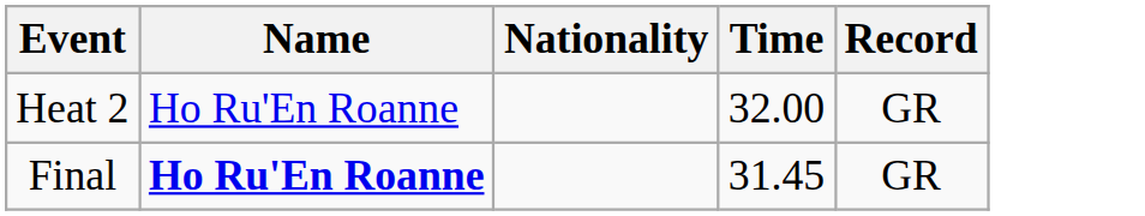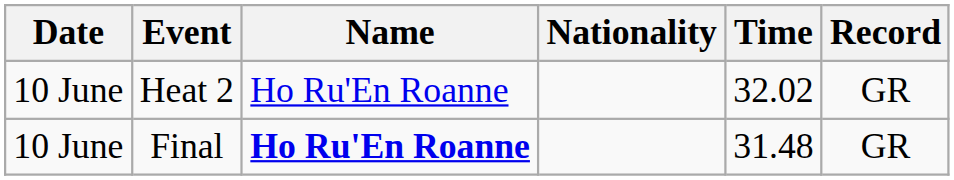 <table class="wikitable" style="text-align:center;">
 <tr>
+<th>Date</th>
 <th>Event</th>
 <th>Name</th>
 <th>Nationality</th>
 <th>Time</th>
 <th>Record</th>
 </tr>
 <tr>
+<td>10 June</td>
 <td>Heat 2</td>
 <td align=left><a href='#'>Ho Ru'En Roanne</a></td>
 <td align=left></td>
-<td>32.00</td>
+<td>32.02</td>
 <td align=center>GR</td>
 </tr>
 <tr>
+<td>10 June</td>
 <td>Final</td>
 <td align=left><strong><a href='#'>Ho Ru'En Roanne</a></strong></td>
 <td align=left></td>
-<td>31.45</td>
+<td>31.48</td>
 <td align=center>GR</td>
 </tr>
 </table>
